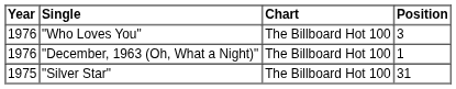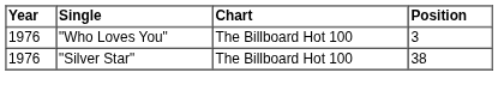 <table border=1 cellspacing=0 cellpadding=2 width="550px">
 <tr>
 <th align="left">Year</th>
 <th align="left">Single</th>
 <th align="left">Chart</th>
 <th align="left">Position</th>
 </tr>
 <tr>
 <td align="left">1976</td>
 <td align="left">"Who Loves You"</td>
 <td align="left">The Billboard Hot 100</td>
 <td align="left">3</td>
 </tr>
 <tr>
 <td align="left">1976</td>
-<td align="left">"December, 1963 (Oh, What a Night)"</td>
-<td align="left">The Billboard Hot 100</td>
-<td align="left">1</td>
-</tr>
-<tr>
-<td align="left">1975</td>
 <td align="left">"Silver Star"</td>
 <td align="left">The Billboard Hot 100</td>
-<td align="left">31</td>
+<td align="left">38</td>
 </tr>
 </table>
